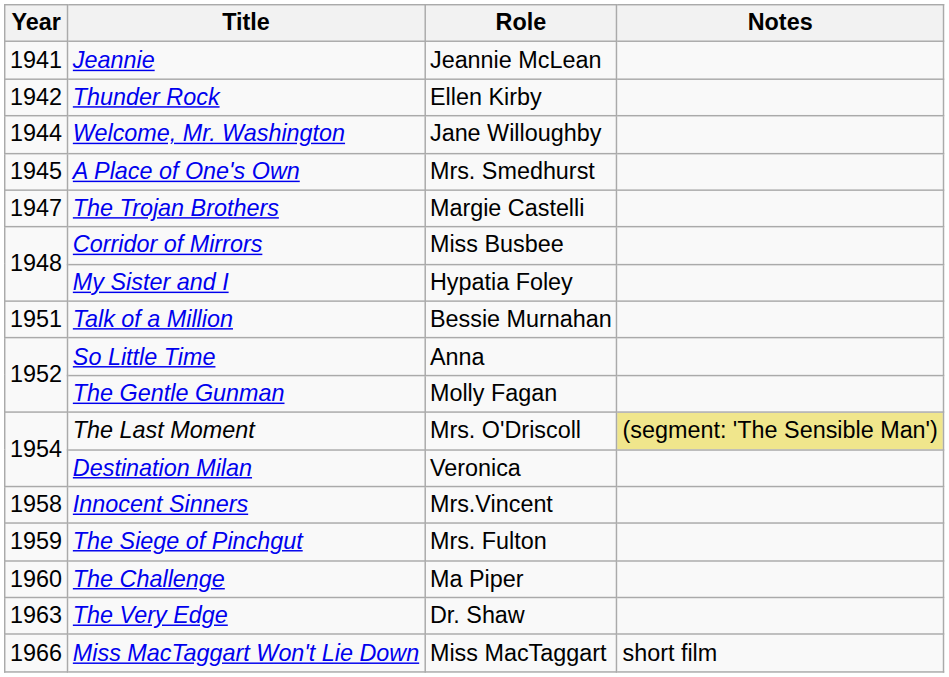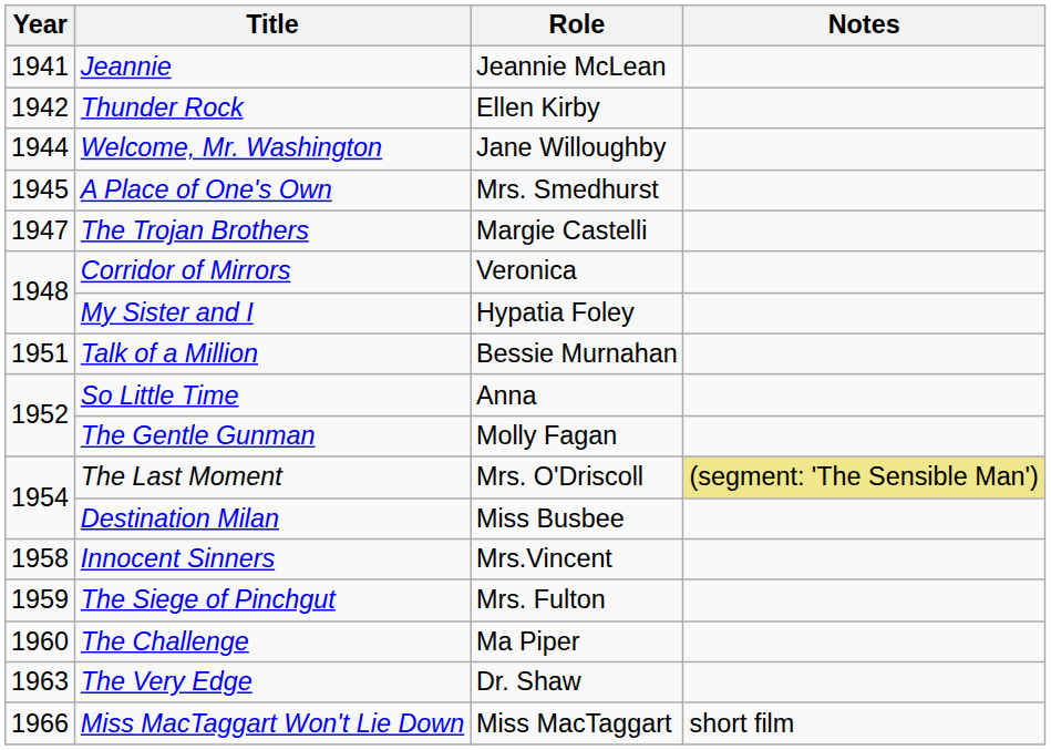 <table class="wikitable">
 <tr>
 <th>Year</th>
 <th>Title</th>
 <th>Role</th>
 <th>Notes</th>
 </tr>
 <tr>
 <td>1941</td>
 <td><em><a href='#'>Jeannie</a></em></td>
 <td>Jeannie McLean</td>
 <td></td>
 </tr>
 <tr>
 <td>1942</td>
 <td><em><a href='#'>Thunder Rock</a></em></td>
 <td>Ellen Kirby</td>
 <td></td>
 </tr>
 <tr>
 <td>1944</td>
 <td><em><a href='#'>Welcome, Mr. Washington</a></em></td>
 <td>Jane Willoughby</td>
 <td></td>
 </tr>
 <tr>
 <td>1945</td>
 <td><em><a href='#'>A Place of One's Own</a></em></td>
 <td>Mrs. Smedhurst</td>
 <td></td>
 </tr>
 <tr>
 <td>1947</td>
 <td><em><a href='#'>The Trojan Brothers</a></em></td>
 <td>Margie Castelli</td>
 <td></td>
 </tr>
 <tr>
 <td rowspan=2>1948</td>
 <td><em><a href='#'>Corridor of Mirrors</a></em></td>
-<td>Miss Busbee</td>
+<td>Veronica</td>
 <td></td>
 </tr>
 <tr>
 <td><em><a href='#'>My Sister and I</a></em></td>
 <td>Hypatia Foley</td>
 <td></td>
 </tr>
 <tr>
 <td>1951</td>
 <td><em><a href='#'>Talk of a Million</a></em></td>
 <td>Bessie Murnahan</td>
 <td></td>
 </tr>
 <tr>
 <td rowspan=2>1952</td>
 <td><em><a href='#'>So Little Time</a></em></td>
 <td>Anna</td>
 <td></td>
 </tr>
 <tr>
 <td><em><a href='#'>The Gentle Gunman</a></em></td>
 <td>Molly Fagan</td>
 <td></td>
 </tr>
 <tr>
 <td rowspan=2>1954</td>
 <td><em>The Last Moment</em></td>
 <td>Mrs. O'Driscoll</td>
 <td style="background: khaki;">(segment: 'The Sensible Man')</td>
 </tr>
 <tr>
 <td><em><a href='#'>Destination Milan</a></em></td>
-<td>Veronica</td>
+<td>Miss Busbee</td>
 <td></td>
 </tr>
 <tr>
 <td>1958</td>
 <td><em><a href='#'>Innocent Sinners</a></em></td>
 <td>Mrs.Vincent</td>
 <td></td>
 </tr>
 <tr>
 <td>1959</td>
 <td><em><a href='#'>The Siege of Pinchgut</a></em></td>
 <td>Mrs. Fulton</td>
 <td></td>
 </tr>
 <tr>
 <td>1960</td>
 <td><em><a href='#'>The Challenge</a></em></td>
 <td>Ma Piper</td>
 <td></td>
 </tr>
 <tr>
 <td>1963</td>
 <td><em><a href='#'>The Very Edge</a></em></td>
 <td>Dr. Shaw</td>
 <td></td>
 </tr>
 <tr>
 <td>1966</td>
 <td><em><a href='#'>Miss MacTaggart Won't Lie Down</a></em></td>
 <td>Miss MacTaggart</td>
 <td>short film</td>
 </tr>
 </table>
